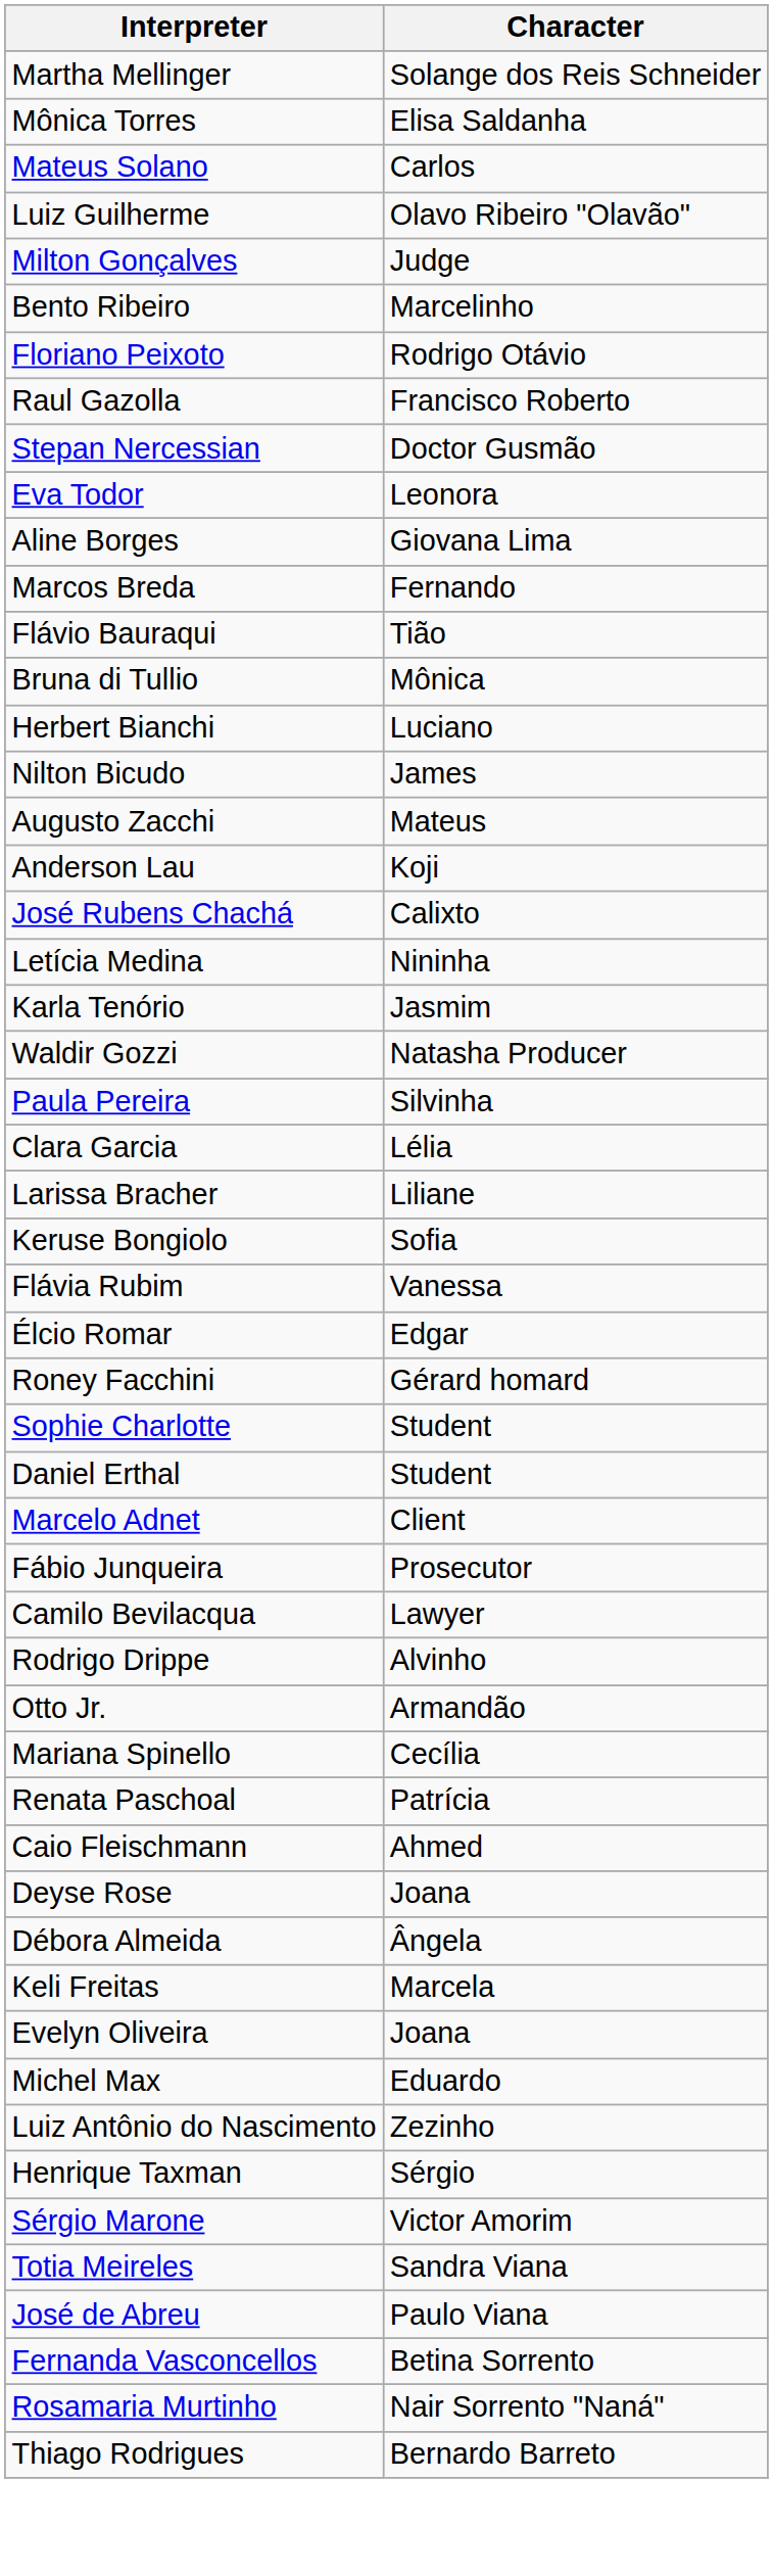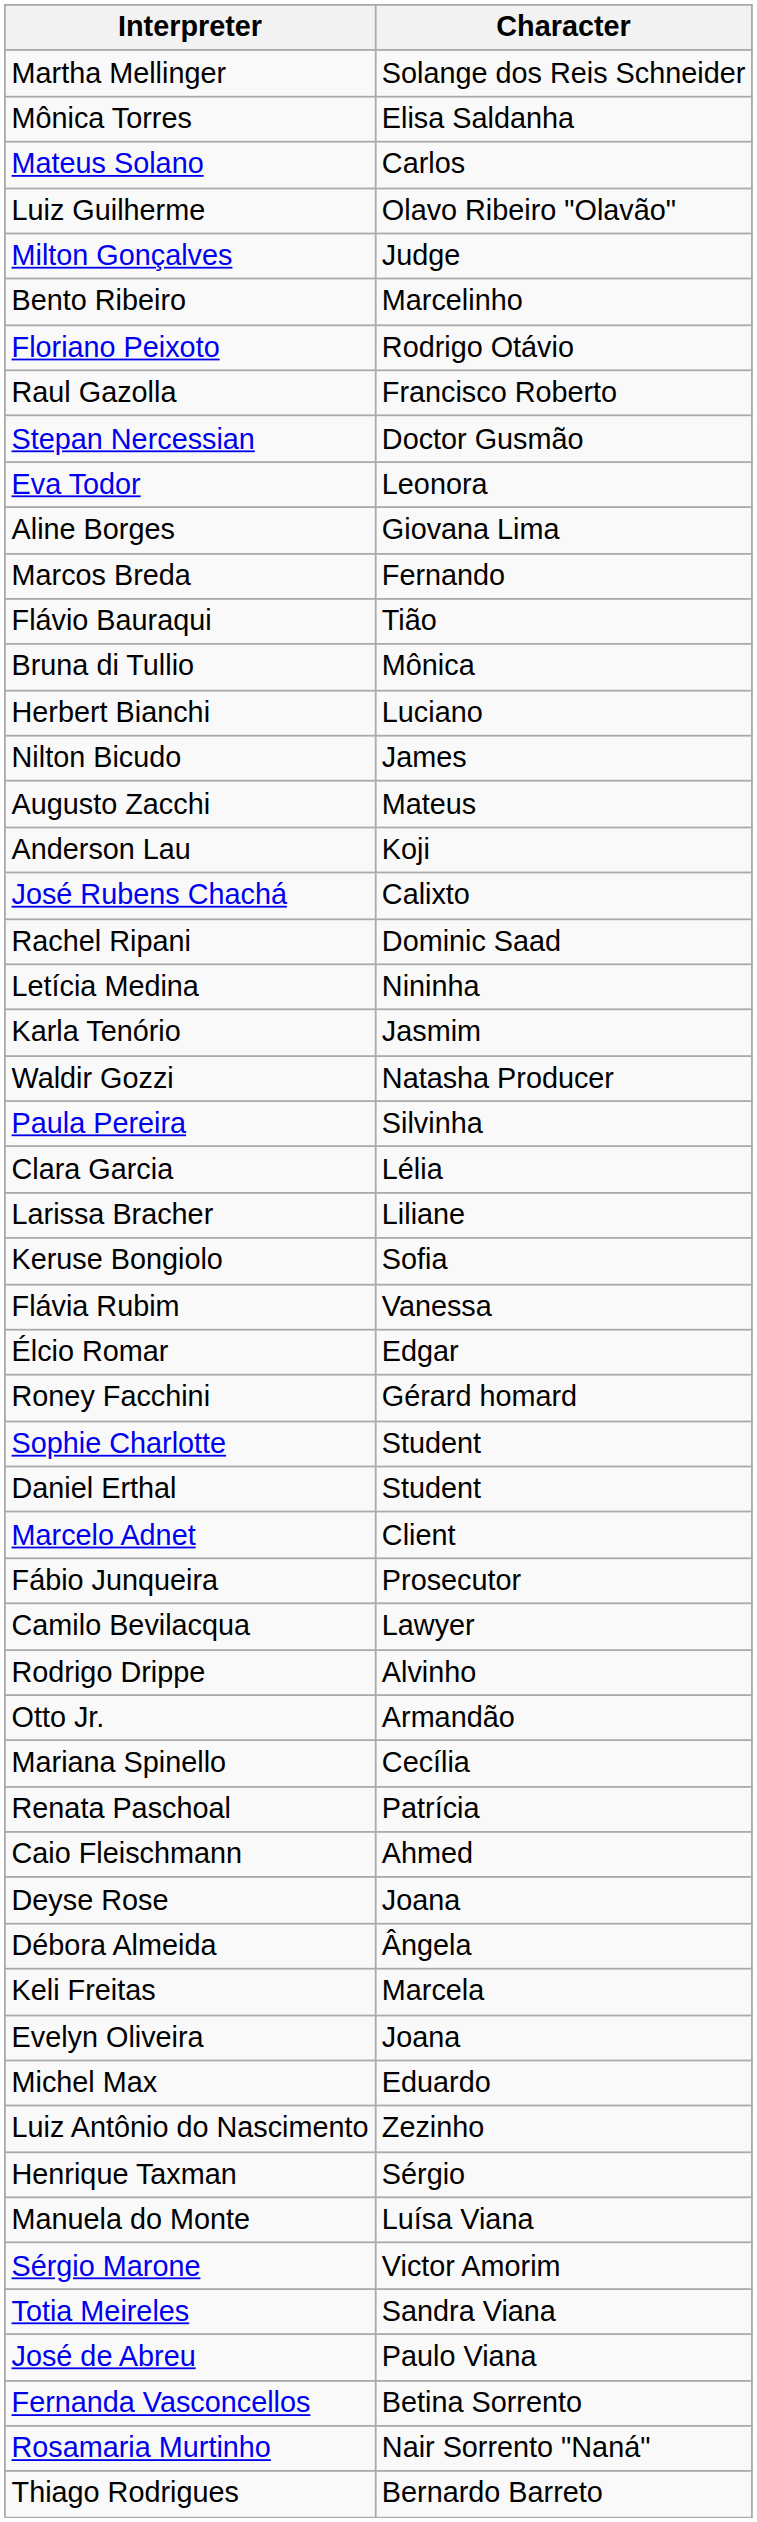 <table class="wikitable">
 <tr>
 <th>Interpreter</th>
 <th>Character</th>
 </tr>
 <tr>
 <td>Martha Mellinger</td>
 <td>Solange dos Reis Schneider</td>
 </tr>
 <tr>
 <td>Mônica Torres</td>
 <td>Elisa Saldanha</td>
 </tr>
 <tr>
 <td><a href='#'>Mateus Solano</a></td>
 <td>Carlos</td>
 </tr>
 <tr>
 <td>Luiz Guilherme</td>
 <td>Olavo Ribeiro "Olavão"</td>
 </tr>
 <tr>
 <td><a href='#'>Milton Gonçalves</a></td>
 <td>Judge</td>
 </tr>
 <tr>
 <td>Bento Ribeiro</td>
 <td>Marcelinho</td>
 </tr>
 <tr>
 <td><a href='#'>Floriano Peixoto</a></td>
 <td>Rodrigo Otávio</td>
 </tr>
 <tr>
 <td>Raul Gazolla</td>
 <td>Francisco Roberto</td>
 </tr>
 <tr>
 <td><a href='#'>Stepan Nercessian</a></td>
 <td>Doctor Gusmão</td>
 </tr>
 <tr>
 <td><a href='#'>Eva Todor</a></td>
 <td>Leonora</td>
 </tr>
 <tr>
 <td>Aline Borges</td>
 <td>Giovana Lima</td>
 </tr>
 <tr>
 <td>Marcos Breda</td>
 <td>Fernando</td>
 </tr>
 <tr>
 <td>Flávio Bauraqui</td>
 <td>Tião</td>
 </tr>
 <tr>
 <td>Bruna di Tullio</td>
 <td>Mônica</td>
 </tr>
 <tr>
 <td>Herbert Bianchi</td>
 <td>Luciano</td>
 </tr>
 <tr>
 <td>Nilton Bicudo</td>
 <td>James</td>
 </tr>
 <tr>
 <td>Augusto Zacchi</td>
 <td>Mateus</td>
 </tr>
 <tr>
 <td>Anderson Lau</td>
 <td>Koji</td>
 </tr>
 <tr>
 <td><a href='#'>José Rubens Chachá</a></td>
 <td>Calixto</td>
+</tr>
+<tr>
+<td>Rachel Ripani</td>
+<td>Dominic Saad</td>
 </tr>
 <tr>
 <td>Letícia Medina</td>
 <td>Nininha</td>
 </tr>
 <tr>
 <td>Karla Tenório</td>
 <td>Jasmim</td>
 </tr>
 <tr>
 <td>Waldir Gozzi</td>
 <td>Natasha Producer</td>
 </tr>
 <tr>
 <td><a href='#'>Paula Pereira</a></td>
 <td>Silvinha</td>
 </tr>
 <tr>
 <td>Clara Garcia</td>
 <td>Lélia</td>
 </tr>
 <tr>
 <td>Larissa Bracher</td>
 <td>Liliane</td>
 </tr>
 <tr>
 <td>Keruse Bongiolo</td>
 <td>Sofia</td>
 </tr>
 <tr>
 <td>Flávia Rubim</td>
 <td>Vanessa</td>
 </tr>
 <tr>
 <td>Élcio Romar</td>
 <td>Edgar</td>
 </tr>
 <tr>
 <td>Roney Facchini</td>
 <td>Gérard homard</td>
 </tr>
 <tr>
 <td><a href='#'>Sophie Charlotte</a></td>
 <td>Student</td>
 </tr>
 <tr>
 <td>Daniel Erthal</td>
 <td>Student</td>
 </tr>
 <tr>
 <td><a href='#'>Marcelo Adnet</a></td>
 <td>Client</td>
 </tr>
 <tr>
 <td>Fábio Junqueira</td>
 <td>Prosecutor</td>
 </tr>
 <tr>
 <td>Camilo Bevilacqua</td>
 <td>Lawyer</td>
 </tr>
 <tr>
 <td>Rodrigo Drippe</td>
 <td>Alvinho</td>
 </tr>
 <tr>
 <td>Otto Jr.</td>
 <td>Armandão</td>
 </tr>
 <tr>
 <td>Mariana Spinello</td>
 <td>Cecília</td>
 </tr>
 <tr>
 <td>Renata Paschoal</td>
 <td>Patrícia</td>
 </tr>
 <tr>
 <td>Caio Fleischmann</td>
 <td>Ahmed</td>
 </tr>
 <tr>
 <td>Deyse Rose</td>
 <td>Joana</td>
 </tr>
 <tr>
 <td>Débora Almeida</td>
 <td>Ângela</td>
 </tr>
 <tr>
 <td>Keli Freitas</td>
 <td>Marcela</td>
 </tr>
 <tr>
 <td>Evelyn Oliveira</td>
 <td>Joana</td>
 </tr>
 <tr>
 <td>Michel Max</td>
 <td>Eduardo</td>
 </tr>
 <tr>
 <td>Luiz Antônio do Nascimento</td>
 <td>Zezinho</td>
 </tr>
 <tr>
 <td>Henrique Taxman</td>
 <td>Sérgio</td>
 </tr>
 <tr>
+<td>Manuela do Monte</td>
+<td>Luísa Viana</td>
+</tr>
+<tr>
 <td><a href='#'>Sérgio Marone</a></td>
 <td>Victor Amorim</td>
 </tr>
 <tr>
 <td><a href='#'>Totia Meireles</a></td>
 <td>Sandra Viana</td>
 </tr>
 <tr>
 <td><a href='#'>José de Abreu</a></td>
 <td>Paulo Viana</td>
 </tr>
 <tr>
 <td><a href='#'>Fernanda Vasconcellos</a></td>
 <td>Betina Sorrento</td>
 </tr>
 <tr>
 <td><a href='#'>Rosamaria Murtinho</a></td>
 <td>Nair Sorrento "Naná"</td>
 </tr>
 <tr>
 <td>Thiago Rodrigues</td>
 <td>Bernardo Barreto</td>
 </tr>
 </table>
